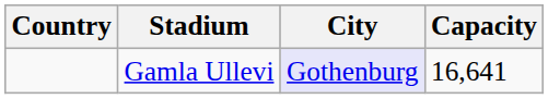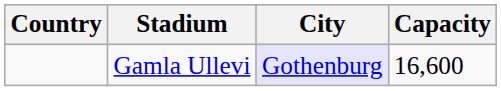 <table class="wikitable sortable">
 <tr>
 <th>Country</th>
 <th>Stadium</th>
 <th>City</th>
 <th>Capacity</th>
 </tr>
 <tr>
 <td></td>
 <td><a href='#'>Gamla Ullevi</a></td>
 <td style="background: lavender;"><a href='#'>Gothenburg</a></td>
-<td>16,641</td>
+<td>16,600</td>
 </tr>
 </table>
